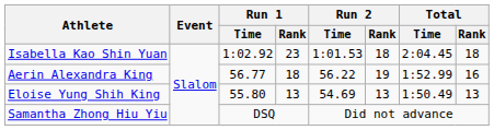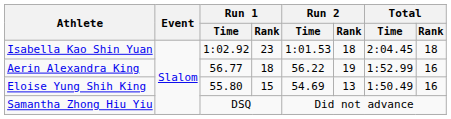 <table class="wikitable" style="font-size:90%">
 <tr>
 <th rowspan=2>Athlete</th>
 <th rowspan=2>Event</th>
 <th colspan=2>Run 1</th>
 <th colspan=2>Run 2</th>
 <th colspan=2>Total</th>
 </tr>
 <tr style="font-size:95%">
 <th>Time</th>
 <th>Rank</th>
 <th>Time</th>
 <th>Rank</th>
 <th>Time</th>
 <th>Rank</th>
 </tr>
 <tr align=center>
 <td align=left><a href='#'>Isabella Kao Shin Yuan</a></td>
 <td align=left rowspan=4><a href='#'>Slalom</a></td>
 <td>1:02.92</td>
 <td>23</td>
 <td>1:01.53</td>
 <td>18</td>
 <td>2:04.45</td>
 <td>18</td>
 </tr>
 <tr align=center>
 <td align=left><a href='#'>Aerin Alexandra King</a></td>
 <td>56.77</td>
 <td>18</td>
 <td>56.22</td>
 <td>19</td>
 <td>1:52.99</td>
 <td>16</td>
 </tr>
 <tr align=center>
 <td align=left><a href='#'>Eloise Yung Shih King</a></td>
 <td>55.80</td>
-<td>13</td>
+<td>15</td>
 <td>54.69</td>
 <td>13</td>
 <td>1:50.49</td>
-<td>13</td>
+<td>16</td>
 </tr>
 <tr align=center>
 <td align=left><a href='#'>Samantha Zhong Hiu Yiu</a></td>
 <td colspan=2>DSQ</td>
 <td colspan=6>Did not advance</td>
 </tr>
 </table>
